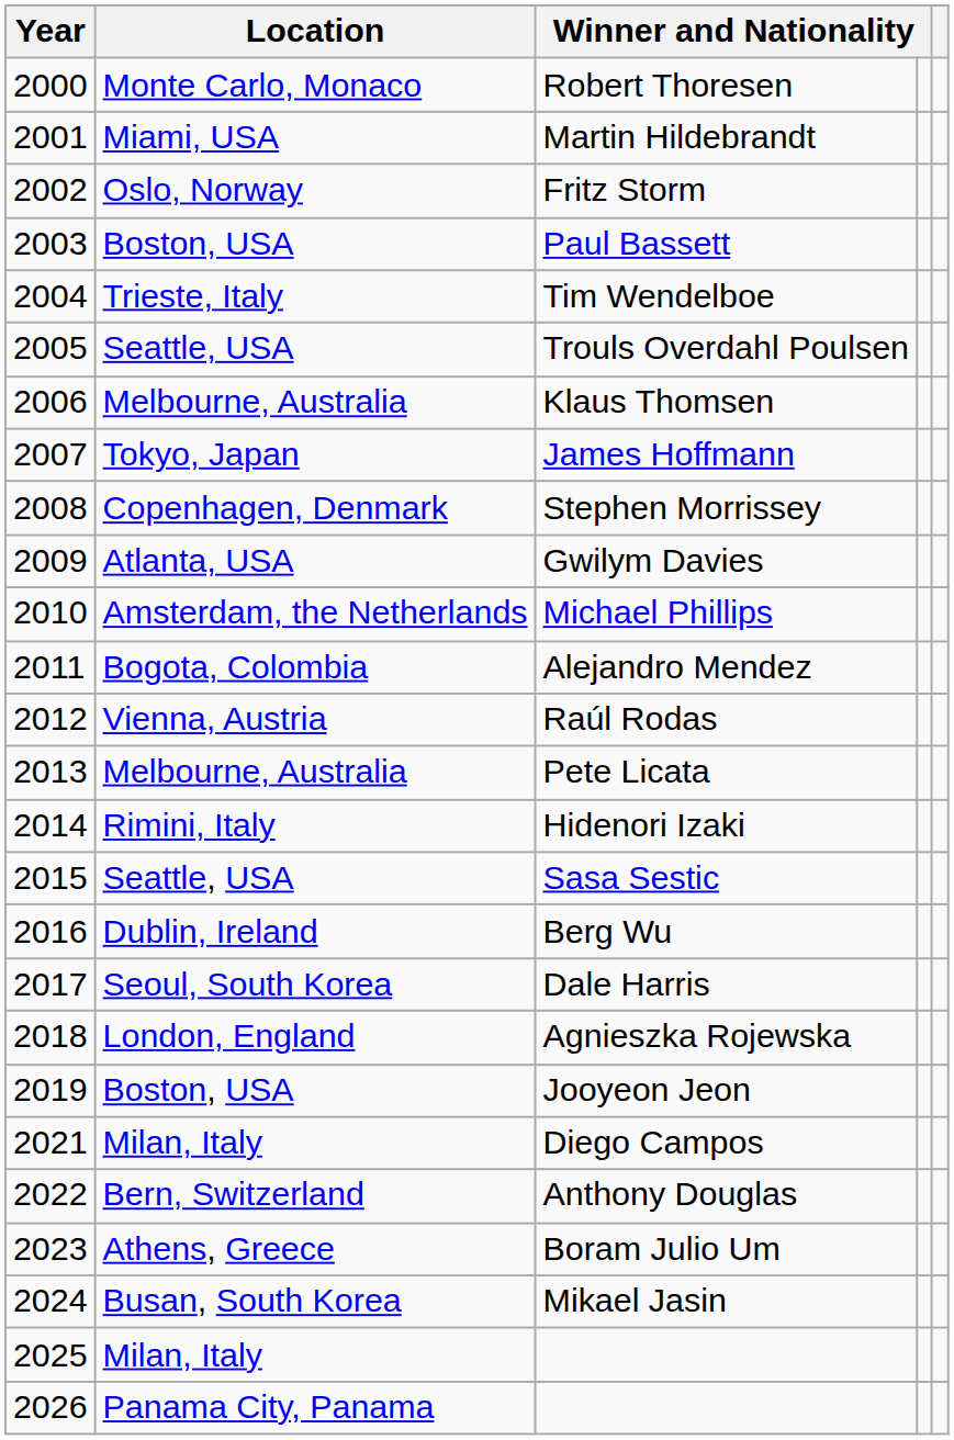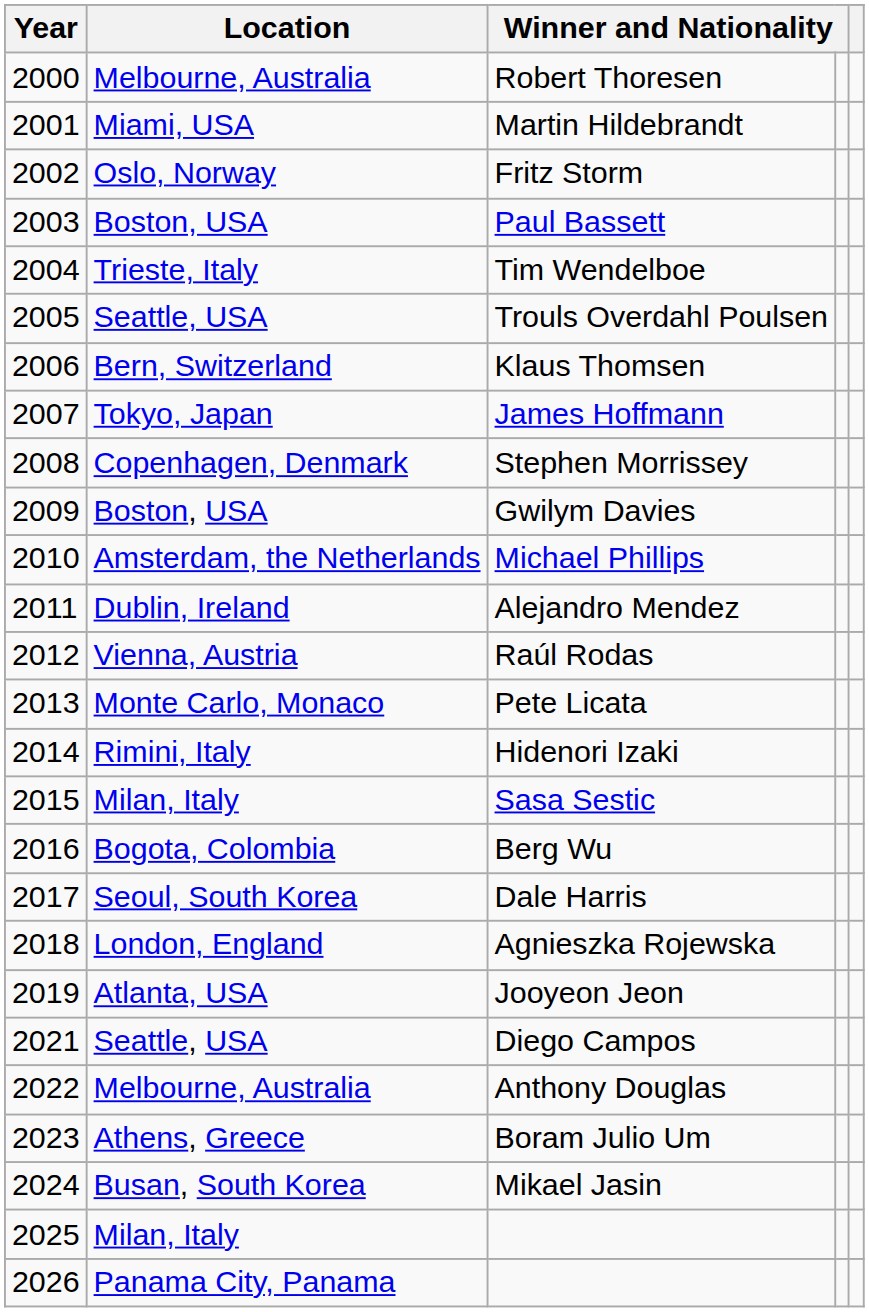 <table class="wikitable">
 <tr>
 <th>Year</th>
 <th>Location</th>
 <th colspan=2>Winner and Nationality</th>
 <th></th>
 </tr>
 <tr>
 <td>2000</td>
-<td><a href='#'>Monte Carlo, Monaco</a></td>
+<td><a href='#'>Melbourne, Australia</a></td>
 <td>Robert Thoresen</td>
 <td></td>
 <td></td>
 </tr>
 <tr>
 <td>2001</td>
 <td><a href='#'>Miami, USA</a></td>
 <td>Martin Hildebrandt</td>
 <td></td>
 <td></td>
 </tr>
 <tr>
 <td>2002</td>
 <td><a href='#'>Oslo, Norway</a></td>
 <td>Fritz Storm</td>
 <td></td>
 <td></td>
 </tr>
 <tr>
 <td>2003</td>
 <td><a href='#'>Boston, USA</a></td>
 <td><a href='#'>Paul Bassett</a></td>
 <td></td>
 <td></td>
 </tr>
 <tr>
 <td>2004</td>
 <td><a href='#'>Trieste, Italy</a></td>
 <td>Tim Wendelboe</td>
 <td></td>
 <td></td>
 </tr>
 <tr>
 <td>2005</td>
 <td><a href='#'>Seattle, USA</a></td>
 <td>Trouls Overdahl Poulsen</td>
 <td></td>
 <td></td>
 </tr>
 <tr>
 <td>2006</td>
-<td><a href='#'>Melbourne, Australia</a></td>
+<td><a href='#'>Bern, Switzerland</a></td>
 <td>Klaus Thomsen</td>
 <td></td>
 <td></td>
 </tr>
 <tr>
 <td>2007</td>
 <td><a href='#'>Tokyo, Japan</a></td>
 <td><a href='#'>James Hoffmann</a></td>
 <td></td>
 <td></td>
 </tr>
 <tr>
 <td>2008</td>
 <td><a href='#'>Copenhagen, Denmark</a></td>
 <td>Stephen Morrissey</td>
 <td></td>
 <td></td>
 </tr>
 <tr>
 <td>2009</td>
-<td><a href='#'>Atlanta, USA</a></td>
+<td><a href='#'>Boston</a>, <a href='#'>USA</a></td>
 <td>Gwilym Davies</td>
 <td></td>
 <td></td>
 </tr>
 <tr>
 <td>2010</td>
 <td><a href='#'>Amsterdam, the Netherlands</a></td>
 <td><a href='#'>Michael Phillips</a></td>
 <td></td>
 <td></td>
 </tr>
 <tr>
 <td>2011</td>
-<td><a href='#'>Bogota, Colombia</a></td>
+<td><a href='#'>Dublin, Ireland</a></td>
 <td>Alejandro Mendez</td>
 <td></td>
 <td></td>
 </tr>
 <tr>
 <td>2012</td>
 <td><a href='#'>Vienna, Austria</a></td>
 <td>Raúl Rodas</td>
 <td></td>
 <td></td>
 </tr>
 <tr>
 <td>2013</td>
-<td><a href='#'>Melbourne, Australia</a></td>
+<td><a href='#'>Monte Carlo, Monaco</a></td>
 <td>Pete Licata</td>
 <td></td>
 <td></td>
 </tr>
 <tr>
 <td>2014</td>
 <td><a href='#'>Rimini, Italy</a></td>
 <td>Hidenori Izaki</td>
 <td></td>
 <td></td>
 </tr>
 <tr>
 <td>2015</td>
-<td><a href='#'>Seattle</a>, <a href='#'>USA</a></td>
+<td><a href='#'>Milan, Italy</a></td>
 <td><a href='#'>Sasa Sestic</a></td>
 <td></td>
 <td></td>
 </tr>
 <tr>
 <td>2016</td>
-<td><a href='#'>Dublin, Ireland</a></td>
+<td><a href='#'>Bogota, Colombia</a></td>
 <td>Berg Wu</td>
 <td></td>
 <td></td>
 </tr>
 <tr>
 <td>2017</td>
 <td><a href='#'>Seoul, South Korea</a></td>
 <td>Dale Harris</td>
 <td></td>
 <td></td>
 </tr>
 <tr>
 <td>2018</td>
 <td><a href='#'>London, England</a></td>
 <td>Agnieszka Rojewska</td>
 <td></td>
 <td></td>
 </tr>
 <tr>
 <td>2019</td>
-<td><a href='#'>Boston</a>, <a href='#'>USA</a></td>
+<td><a href='#'>Atlanta, USA</a></td>
 <td>Jooyeon Jeon</td>
 <td></td>
 <td></td>
 </tr>
 <tr>
 <td>2021</td>
-<td><a href='#'>Milan, Italy</a></td>
+<td><a href='#'>Seattle</a>, <a href='#'>USA</a></td>
 <td>Diego Campos</td>
 <td></td>
 <td></td>
 </tr>
 <tr>
 <td>2022</td>
-<td><a href='#'>Bern, Switzerland</a></td>
+<td><a href='#'>Melbourne, Australia</a></td>
 <td>Anthony Douglas</td>
 <td></td>
 <td></td>
 </tr>
 <tr>
 <td>2023</td>
 <td><a href='#'>Athens</a>, <a href='#'>Greece</a></td>
 <td>Boram Julio Um</td>
 <td></td>
 <td></td>
 </tr>
 <tr>
 <td>2024</td>
 <td><a href='#'>Busan</a>, <a href='#'>South Korea</a></td>
 <td>Mikael Jasin</td>
 <td></td>
 <td></td>
 </tr>
 <tr>
 <td>2025</td>
 <td><a href='#'>Milan, Italy</a></td>
 <td></td>
 <td></td>
 <td></td>
 </tr>
 <tr>
 <td>2026</td>
 <td><a href='#'>Panama City, Panama</a></td>
 <td></td>
 <td></td>
 <td></td>
 </tr>
 </table>
